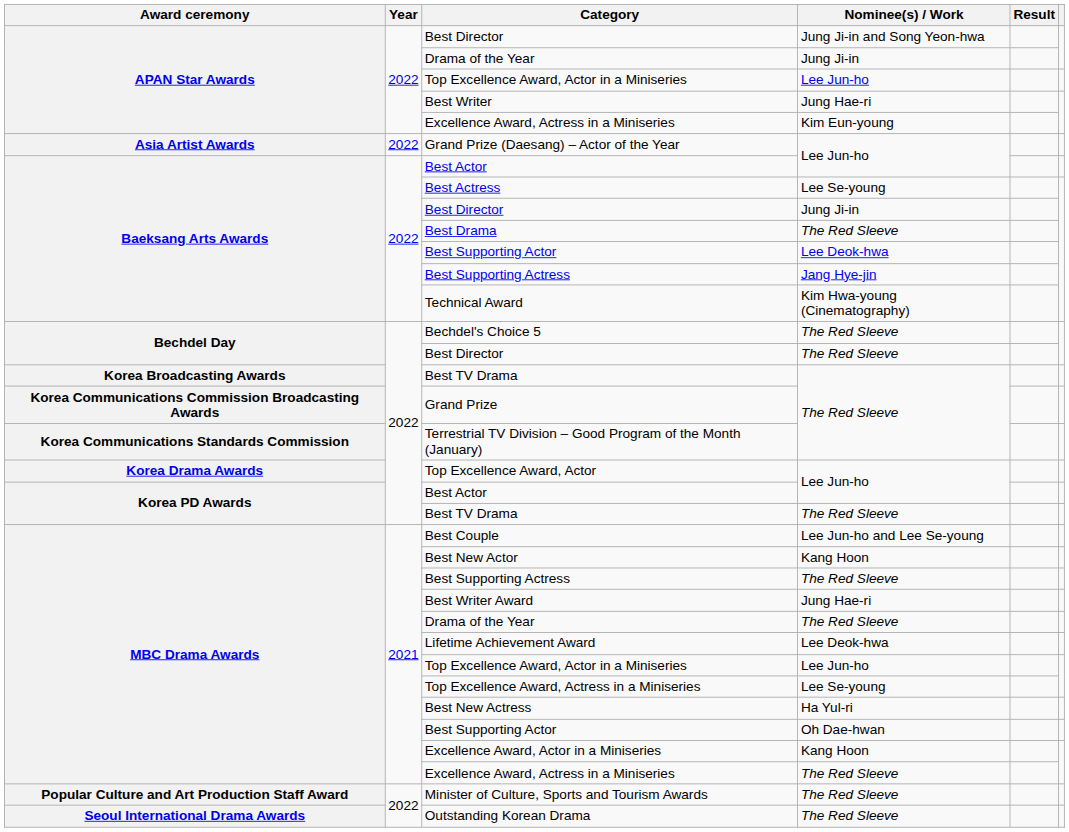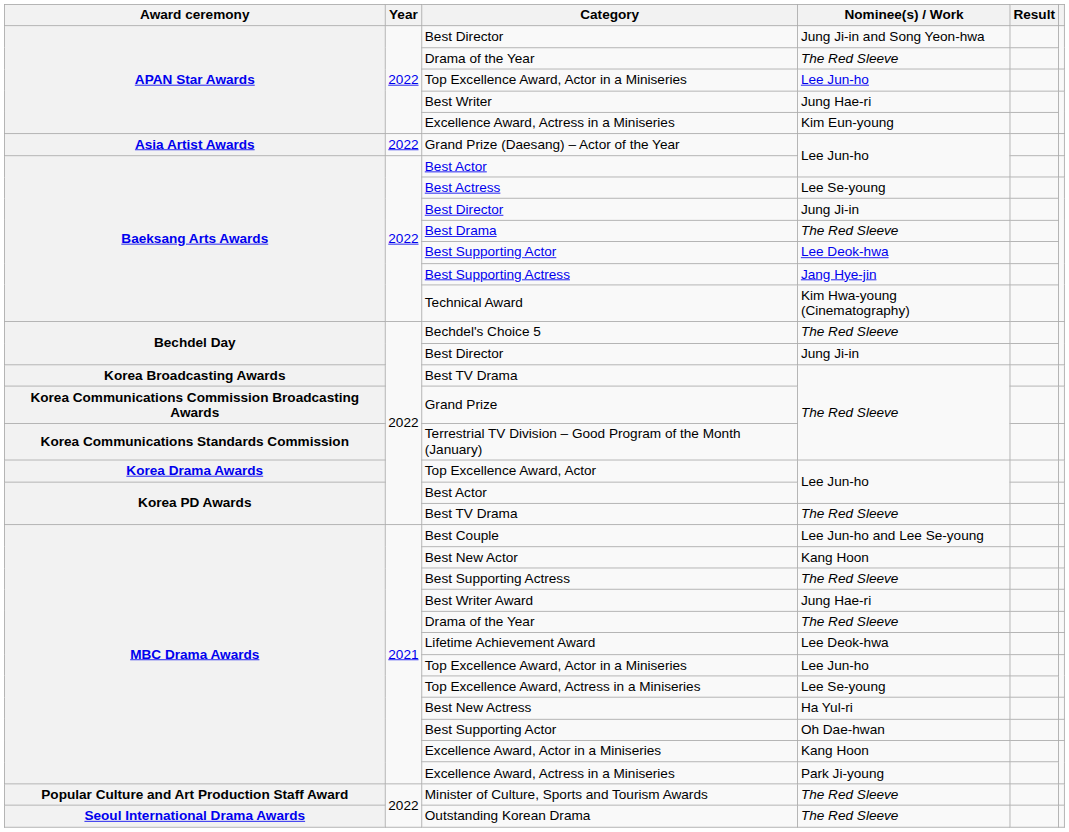 <table class="wikitable plainrowheaders sortable">
 <tr>
 <th scope="col">Award ceremony </th>
 <th scope="col">Year</th>
 <th scope="col">Category </th>
 <th scope="col">Nominee(s) / Work</th>
 <th scope="col">Result</th>
 <th scope="col"></th>
 </tr>
 <tr>
 <th scope="row" rowspan="5"><a href='#'>APAN Star Awards</a></th>
 <td rowspan="5" style="text-align:center"><a href='#'>2022</a></td>
 <td>Best Director</td>
 <td>Jung Ji-in and Song Yeon-hwa</td>
 <td></td>
 <td rowspan="2" style="text-align:center"></td>
 </tr>
 <tr>
 <td>Drama of the Year</td>
-<td>Jung Ji-in</td>
+<td><em>The Red Sleeve</em></td>
 <td></td>
 </tr>
 <tr>
 <td>Top Excellence Award, Actor in a Miniseries</td>
 <td><a href='#'>Lee Jun-ho</a></td>
 <td></td>
 <td style="text-align:center"></td>
 </tr>
 <tr>
 <td>Best Writer</td>
 <td>Jung Hae-ri</td>
 <td></td>
 <td rowspan="2" style="text-align:center"></td>
 </tr>
 <tr>
 <td>Excellence Award, Actress in a Miniseries</td>
 <td>Kim Eun-young</td>
 <td></td>
 </tr>
 <tr>
 <th scope="row"><a href='#'>Asia Artist Awards</a></th>
 <td style="text-align:center"><a href='#'>2022</a></td>
 <td>Grand Prize (Daesang) – Actor of the Year</td>
 <td rowspan="2">Lee Jun-ho</td>
 <td></td>
 <td style="text-align:center"></td>
 </tr>
 <tr>
 <th scope="row"  rowspan="7"><a href='#'>Baeksang Arts Awards</a></th>
 <td rowspan="7" style="text-align:center"><a href='#'>2022</a></td>
 <td><a href='#'>Best Actor</a></td>
 <td></td>
 <td style="text-align:center"></td>
 </tr>
 <tr>
 <td><a href='#'>Best Actress</a></td>
 <td>Lee Se-young</td>
 <td></td>
 <td rowspan="6" style="text-align:center"></td>
 </tr>
 <tr>
 <td><a href='#'>Best Director</a></td>
 <td>Jung Ji-in</td>
 <td></td>
 </tr>
 <tr>
 <td><a href='#'>Best Drama</a></td>
 <td><em>The Red Sleeve</em></td>
 <td></td>
 </tr>
 <tr>
 <td><a href='#'>Best Supporting Actor</a></td>
 <td><a href='#'>Lee Deok-hwa</a></td>
 <td></td>
 </tr>
 <tr>
 <td><a href='#'>Best Supporting Actress</a></td>
 <td><a href='#'>Jang Hye-jin</a></td>
 <td></td>
 </tr>
 <tr>
 <td>Technical Award</td>
 <td>Kim Hwa-young (Cinematography)</td>
 <td></td>
 </tr>
 <tr>
 <th scope="row" rowspan="2">Bechdel Day</th>
 <td rowspan="8" style="text-align:center">2022</td>
 <td>Bechdel's Choice 5</td>
 <td><em>The Red Sleeve</em></td>
 <td></td>
 <td rowspan="2" style="text-align:center"></td>
 </tr>
 <tr>
 <td>Best Director</td>
-<td><em>The Red Sleeve</em></td>
+<td>Jung Ji-in</td>
 <td></td>
 </tr>
 <tr>
 <th scope="row">Korea Broadcasting Awards</th>
 <td>Best TV Drama</td>
 <td rowspan="3"><em>The Red Sleeve</em></td>
 <td></td>
 <td style="text-align:center"></td>
 </tr>
 <tr>
 <th scope="row">Korea Communications Commission Broadcasting Awards</th>
 <td>Grand Prize</td>
 <td></td>
 <td style="text-align:center"></td>
 </tr>
 <tr>
 <th scope="row">Korea Communications Standards Commission</th>
 <td>Terrestrial TV Division – Good Program of the Month (January)</td>
 <td></td>
 <td style="text-align:center"></td>
 </tr>
 <tr>
 <th scope="row"><a href='#'>Korea Drama Awards</a></th>
 <td>Top Excellence Award, Actor</td>
 <td rowspan="2">Lee Jun-ho</td>
 <td></td>
 <td style="text-align:center"></td>
 </tr>
 <tr>
 <th scope="row" rowspan="2">Korea PD Awards</th>
 <td>Best Actor</td>
 <td></td>
 <td style="text-align:center"></td>
 </tr>
 <tr>
 <td>Best TV Drama</td>
 <td><em>The Red Sleeve</em></td>
 <td></td>
 <td style="text-align:center"></td>
 </tr>
 <tr>
 <th scope="row" rowspan="12"><a href='#'>MBC Drama Awards</a></th>
 <td rowspan="12" style="text-align:center"><a href='#'>2021</a></td>
 <td>Best Couple</td>
 <td>Lee Jun-ho and Lee Se-young</td>
 <td></td>
 <td style="text-align:center"></td>
 </tr>
 <tr>
 <td>Best New Actor</td>
 <td>Kang Hoon</td>
 <td></td>
 <td style="text-align:center"></td>
 </tr>
 <tr>
 <td>Best Supporting Actress</td>
 <td><em>The Red Sleeve</em></td>
 <td></td>
 <td style="text-align:center"></td>
 </tr>
 <tr>
 <td>Best Writer Award</td>
 <td>Jung Hae-ri</td>
 <td></td>
 <td style="text-align:center"></td>
 </tr>
 <tr>
 <td>Drama of the Year</td>
 <td><em>The Red Sleeve</em></td>
 <td></td>
 <td style="text-align:center"></td>
 </tr>
 <tr>
 <td>Lifetime Achievement Award</td>
 <td>Lee Deok-hwa</td>
 <td></td>
 <td style="text-align:center"></td>
 </tr>
 <tr>
 <td>Top Excellence Award, Actor in a Miniseries</td>
 <td>Lee Jun-ho</td>
 <td></td>
 <td rowspan="2" style="text-align:center"></td>
 </tr>
 <tr>
 <td>Top Excellence Award, Actress in a Miniseries</td>
 <td>Lee Se-young</td>
 <td></td>
 </tr>
 <tr>
 <td>Best New Actress</td>
 <td>Ha Yul-ri</td>
 <td></td>
 <td style="text-align:center"></td>
 </tr>
 <tr>
 <td>Best Supporting Actor</td>
 <td>Oh Dae-hwan</td>
 <td></td>
 <td style="text-align:center"></td>
 </tr>
 <tr>
 <td>Excellence Award, Actor in a Miniseries</td>
 <td>Kang Hoon</td>
 <td></td>
 <td rowspan="2"  style="text-align:center"></td>
 </tr>
 <tr>
 <td>Excellence Award, Actress in a Miniseries</td>
-<td><em>The Red Sleeve</em></td>
+<td>Park Ji-young</td>
 <td></td>
 </tr>
 <tr>
 <th scope="row">Popular Culture and Art Production Staff Award</th>
 <td rowspan="2" style="text-align:center">2022</td>
 <td>Minister of Culture, Sports and Tourism Awards</td>
 <td><em>The Red Sleeve</em></td>
 <td></td>
 <td style="text-align:center"></td>
 </tr>
 <tr>
 <th scope="row"><a href='#'>Seoul International Drama Awards</a></th>
 <td>Outstanding Korean Drama</td>
 <td><em>The Red Sleeve</em></td>
 <td></td>
 <td style="text-align:center"></td>
 </tr>
 </table>
